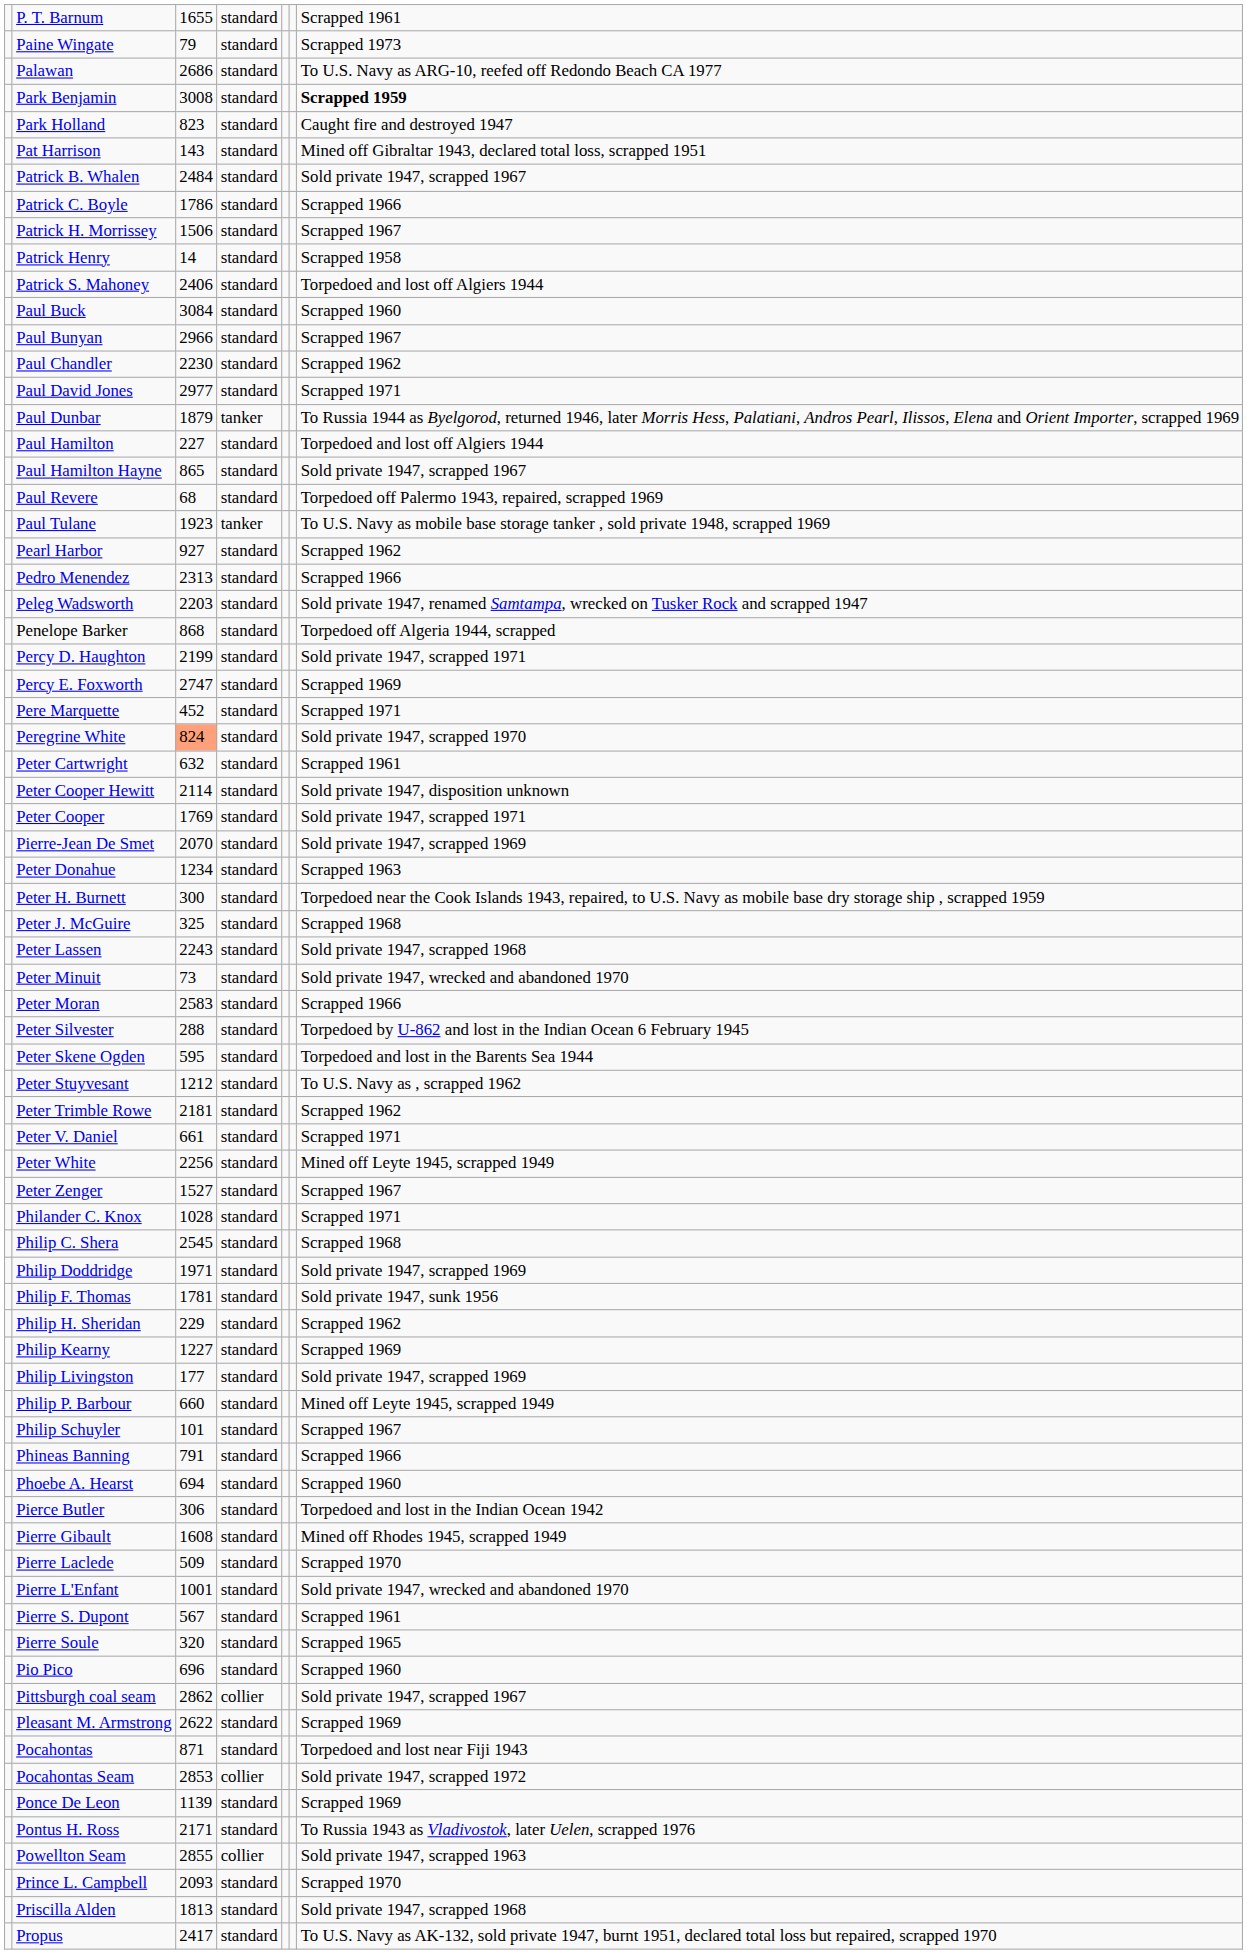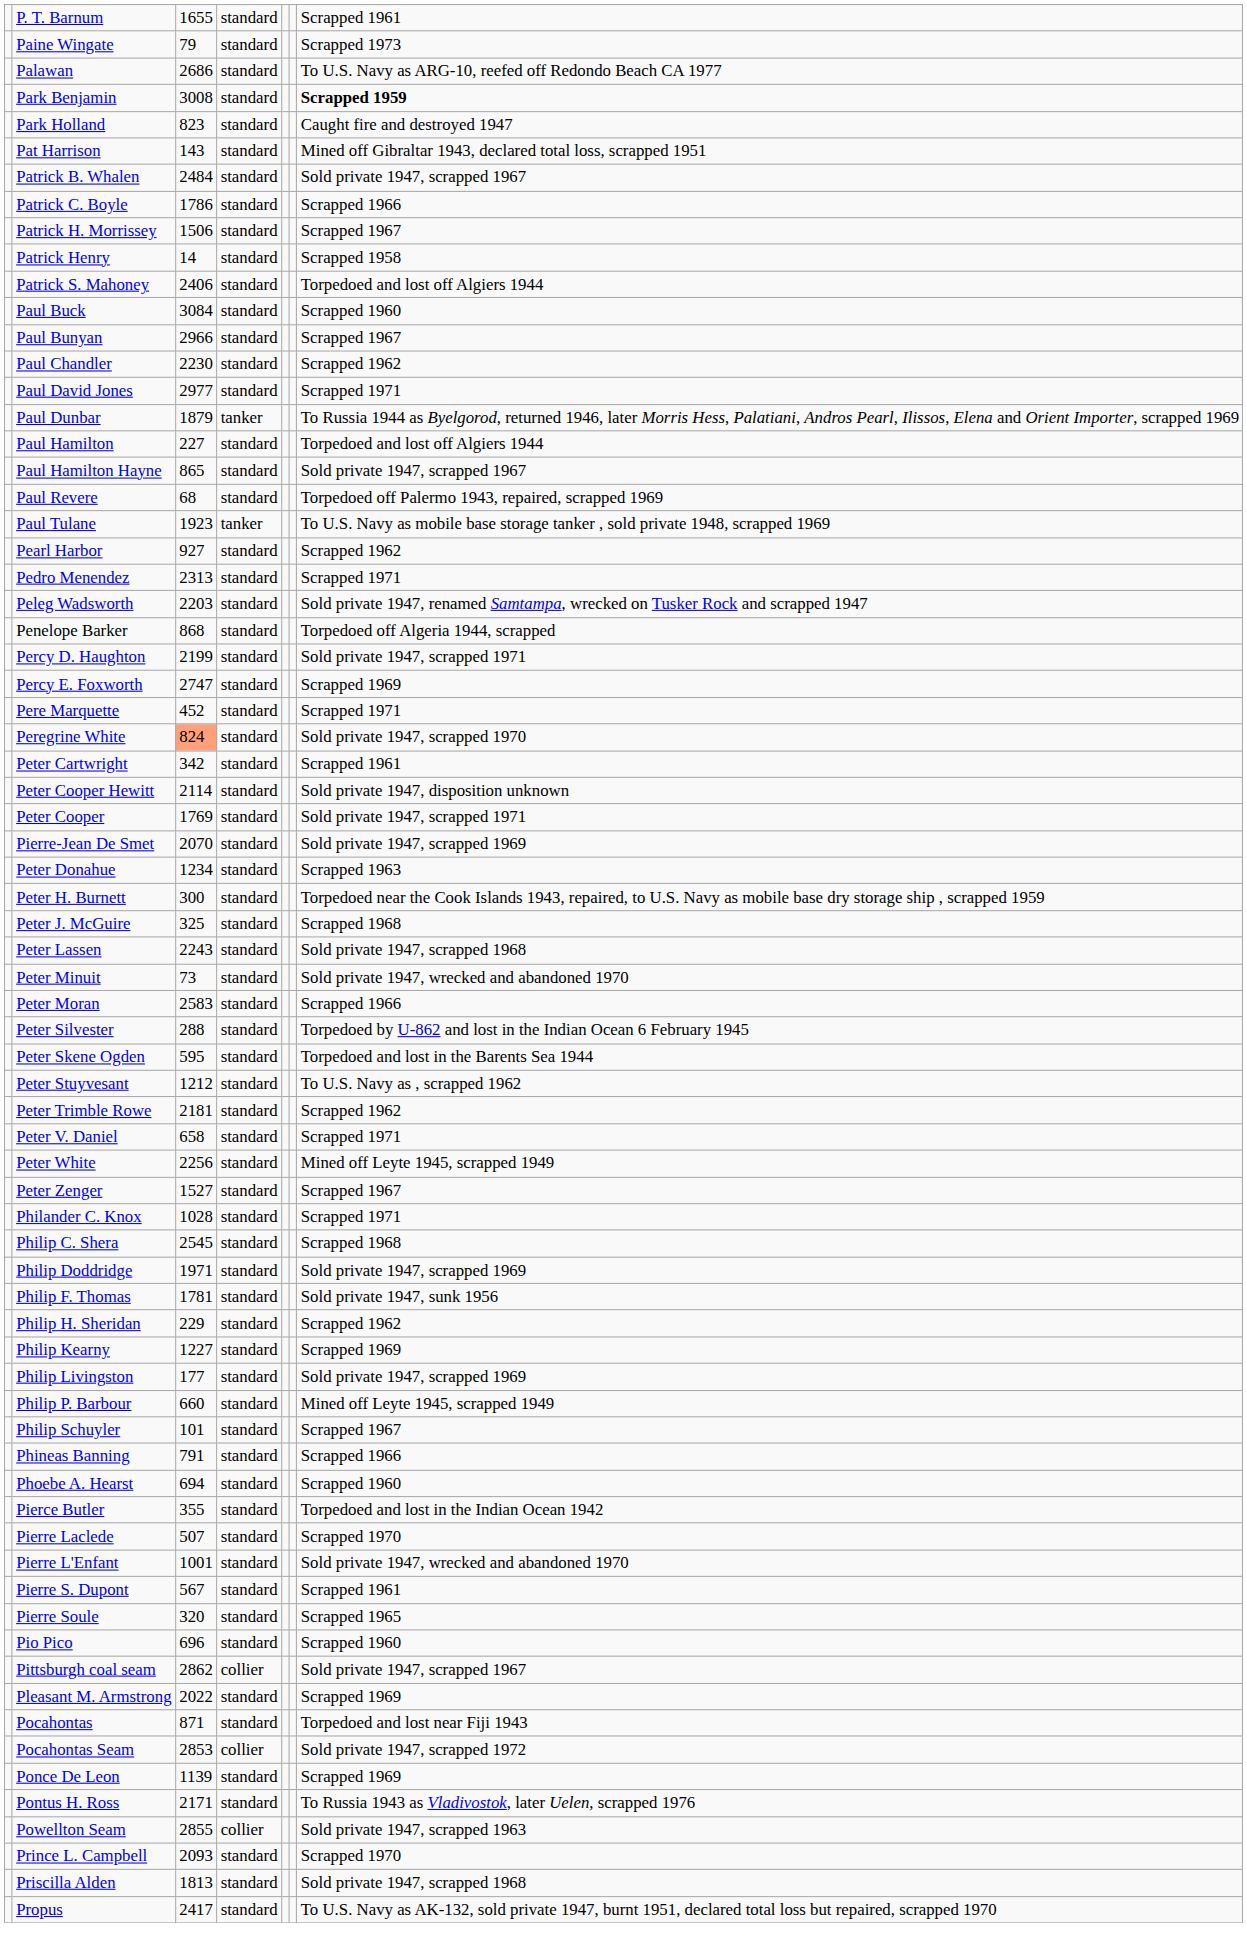 <table class="wikitable sortable sticky-header">
 <tr>
 <td></td>
 <td><a href='#'>P. T. Barnum</a></td>
 <td>1655</td>
 <td>standard</td>
 <td></td>
 <td></td>
 <td>Scrapped 1961</td>
 </tr>
 <tr>
 <td></td>
 <td><a href='#'>Paine Wingate</a></td>
 <td>79</td>
 <td>standard</td>
 <td></td>
 <td></td>
 <td>Scrapped 1973</td>
 </tr>
 <tr>
 <td></td>
 <td><a href='#'>Palawan</a></td>
 <td>2686</td>
 <td>standard</td>
 <td></td>
 <td></td>
 <td>To U.S. Navy as  ARG-10, reefed off Redondo Beach CA 1977</td>
 </tr>
 <tr>
 <td></td>
 <td><a href='#'>Park Benjamin</a></td>
 <td>3008</td>
 <td>standard</td>
 <td></td>
 <td></td>
 <td><strong>Scrapped 1959</strong></td>
 </tr>
 <tr>
 <td></td>
 <td><a href='#'>Park Holland</a></td>
 <td>823</td>
 <td>standard</td>
 <td></td>
 <td></td>
 <td>Caught fire and destroyed 1947</td>
 </tr>
 <tr>
 <td></td>
 <td><a href='#'>Pat Harrison</a></td>
 <td>143</td>
 <td>standard</td>
 <td></td>
 <td></td>
 <td>Mined off Gibraltar 1943, declared total loss, scrapped 1951</td>
 </tr>
 <tr>
 <td></td>
 <td><a href='#'>Patrick B. Whalen</a></td>
 <td>2484</td>
 <td>standard</td>
 <td></td>
 <td></td>
 <td>Sold private 1947, scrapped 1967</td>
 </tr>
 <tr>
 <td></td>
 <td><a href='#'>Patrick C. Boyle</a></td>
 <td>1786</td>
 <td>standard</td>
 <td></td>
 <td></td>
 <td>Scrapped 1966</td>
 </tr>
 <tr>
 <td></td>
 <td><a href='#'>Patrick H. Morrissey</a></td>
 <td>1506</td>
 <td>standard</td>
 <td></td>
 <td></td>
 <td>Scrapped 1967</td>
 </tr>
 <tr>
 <td></td>
 <td><a href='#'>Patrick Henry</a></td>
 <td>14</td>
 <td>standard</td>
 <td></td>
 <td></td>
 <td>Scrapped 1958</td>
 </tr>
 <tr>
 <td></td>
 <td><a href='#'>Patrick S. Mahoney</a></td>
 <td>2406</td>
 <td>standard</td>
 <td></td>
 <td></td>
 <td>Torpedoed and lost off Algiers 1944</td>
 </tr>
 <tr>
 <td></td>
 <td><a href='#'>Paul Buck</a></td>
 <td>3084</td>
 <td>standard</td>
 <td></td>
 <td></td>
 <td>Scrapped 1960</td>
 </tr>
 <tr>
 <td></td>
 <td><a href='#'>Paul Bunyan</a></td>
 <td>2966</td>
 <td>standard</td>
 <td></td>
 <td></td>
 <td>Scrapped 1967</td>
 </tr>
 <tr>
 <td></td>
 <td><a href='#'>Paul Chandler</a></td>
 <td>2230</td>
 <td>standard</td>
 <td></td>
 <td></td>
 <td>Scrapped 1962</td>
 </tr>
 <tr>
 <td></td>
 <td><a href='#'>Paul David Jones</a></td>
 <td>2977</td>
 <td>standard</td>
 <td></td>
 <td></td>
 <td>Scrapped 1971</td>
 </tr>
 <tr>
 <td></td>
 <td><a href='#'>Paul Dunbar</a></td>
 <td>1879</td>
 <td>tanker</td>
 <td></td>
 <td></td>
 <td>To Russia 1944 as <em>Byelgorod</em>, returned 1946, later <em>Morris Hess</em>, <em>Palatiani</em>, <em>Andros Pearl</em>, <em>Ilissos</em>, <em>Elena</em> and <em>Orient Importer</em>, scrapped 1969</td>
 </tr>
 <tr>
 <td></td>
 <td><a href='#'>Paul Hamilton</a></td>
 <td>227</td>
 <td>standard</td>
 <td></td>
 <td></td>
 <td>Torpedoed and lost off Algiers 1944</td>
 </tr>
 <tr>
 <td></td>
 <td><a href='#'>Paul Hamilton Hayne</a></td>
 <td>865</td>
 <td>standard</td>
 <td></td>
 <td></td>
 <td>Sold private 1947, scrapped 1967</td>
 </tr>
 <tr>
 <td></td>
 <td><a href='#'>Paul Revere</a></td>
 <td>68</td>
 <td>standard</td>
 <td></td>
 <td></td>
 <td>Torpedoed off Palermo 1943, repaired, scrapped 1969</td>
 </tr>
 <tr>
 <td></td>
 <td><a href='#'>Paul Tulane</a></td>
 <td>1923</td>
 <td>tanker</td>
 <td></td>
 <td></td>
 <td>To U.S. Navy as mobile base storage tanker , sold private 1948, scrapped 1969</td>
 </tr>
 <tr>
 <td></td>
 <td><a href='#'>Pearl Harbor</a></td>
 <td>927</td>
 <td>standard</td>
 <td></td>
 <td></td>
 <td>Scrapped 1962</td>
 </tr>
 <tr>
 <td></td>
 <td><a href='#'>Pedro Menendez</a></td>
 <td>2313</td>
 <td>standard</td>
 <td></td>
 <td></td>
-<td>Scrapped 1966</td>
+<td>Scrapped 1971</td>
 </tr>
 <tr>
 <td></td>
 <td><a href='#'>Peleg Wadsworth</a></td>
 <td>2203</td>
 <td>standard</td>
 <td></td>
 <td></td>
 <td>Sold private 1947, renamed <em><a href='#'>Samtampa</a></em>, wrecked on <a href='#'>Tusker Rock</a> and scrapped 1947</td>
 </tr>
 <tr>
 <td></td>
 <td>Penelope Barker</td>
 <td>868</td>
 <td>standard</td>
 <td></td>
 <td></td>
 <td>Torpedoed off Algeria 1944, scrapped</td>
 </tr>
 <tr>
 <td></td>
 <td><a href='#'>Percy D. Haughton</a></td>
 <td>2199</td>
 <td>standard</td>
 <td></td>
 <td></td>
 <td>Sold private 1947, scrapped 1971</td>
 </tr>
 <tr>
 <td></td>
 <td><a href='#'>Percy E. Foxworth</a></td>
 <td>2747</td>
 <td>standard</td>
 <td></td>
 <td></td>
 <td>Scrapped 1969</td>
 </tr>
 <tr>
 <td></td>
 <td><a href='#'>Pere Marquette</a></td>
 <td>452</td>
 <td>standard</td>
 <td></td>
 <td></td>
 <td>Scrapped 1971</td>
 </tr>
 <tr>
 <td></td>
 <td><a href='#'>Peregrine White</a></td>
 <td style="background: lightsalmon;">824</td>
 <td>standard</td>
 <td></td>
 <td></td>
 <td>Sold private 1947, scrapped 1970</td>
 </tr>
 <tr>
 <td></td>
 <td><a href='#'>Peter Cartwright</a></td>
-<td>632</td>
+<td>342</td>
 <td>standard</td>
 <td></td>
 <td></td>
 <td>Scrapped 1961</td>
 </tr>
 <tr>
 <td></td>
 <td><a href='#'>Peter Cooper Hewitt</a></td>
 <td>2114</td>
 <td>standard</td>
 <td></td>
 <td></td>
 <td>Sold private 1947, disposition unknown</td>
 </tr>
 <tr>
 <td></td>
 <td><a href='#'>Peter Cooper</a></td>
 <td>1769</td>
 <td>standard</td>
 <td></td>
 <td></td>
 <td>Sold private 1947, scrapped 1971</td>
 </tr>
 <tr>
 <td></td>
 <td><a href='#'>Pierre-Jean De Smet</a></td>
 <td>2070</td>
 <td>standard</td>
 <td></td>
 <td></td>
 <td>Sold private 1947, scrapped 1969</td>
 </tr>
 <tr>
 <td></td>
 <td><a href='#'>Peter Donahue</a></td>
 <td>1234</td>
 <td>standard</td>
 <td></td>
 <td></td>
 <td>Scrapped 1963</td>
 </tr>
 <tr>
 <td></td>
 <td><a href='#'>Peter H. Burnett</a></td>
 <td>300</td>
 <td>standard</td>
 <td></td>
 <td></td>
 <td>Torpedoed near the Cook Islands 1943, repaired, to U.S. Navy as mobile base dry storage ship , scrapped 1959</td>
 </tr>
 <tr>
 <td></td>
 <td><a href='#'>Peter J. McGuire</a></td>
 <td>325</td>
 <td>standard</td>
 <td></td>
 <td></td>
 <td>Scrapped 1968</td>
 </tr>
 <tr>
 <td></td>
 <td><a href='#'>Peter Lassen</a></td>
 <td>2243</td>
 <td>standard</td>
 <td></td>
 <td></td>
 <td>Sold private 1947, scrapped 1968</td>
 </tr>
 <tr>
 <td></td>
 <td><a href='#'>Peter Minuit</a></td>
 <td>73</td>
 <td>standard</td>
 <td></td>
 <td></td>
 <td>Sold private 1947, wrecked and abandoned 1970</td>
 </tr>
 <tr>
 <td></td>
 <td><a href='#'>Peter Moran</a></td>
 <td>2583</td>
 <td>standard</td>
 <td></td>
 <td></td>
 <td>Scrapped 1966</td>
 </tr>
 <tr>
 <td></td>
 <td><a href='#'>Peter Silvester</a></td>
 <td>288</td>
 <td>standard</td>
 <td></td>
 <td></td>
 <td>Torpedoed by <a href='#'>U-862</a> and lost in the Indian Ocean 6 February 1945</td>
 </tr>
 <tr>
 <td></td>
 <td><a href='#'>Peter Skene Ogden</a></td>
 <td>595</td>
 <td>standard</td>
 <td></td>
 <td></td>
 <td>Torpedoed and lost in the Barents Sea 1944</td>
 </tr>
 <tr>
 <td></td>
 <td><a href='#'>Peter Stuyvesant</a></td>
 <td>1212</td>
 <td>standard</td>
 <td></td>
 <td></td>
 <td>To U.S. Navy as , scrapped 1962</td>
 </tr>
 <tr>
 <td></td>
 <td><a href='#'>Peter Trimble Rowe</a></td>
 <td>2181</td>
 <td>standard</td>
 <td></td>
 <td></td>
 <td>Scrapped 1962</td>
 </tr>
 <tr>
 <td></td>
 <td><a href='#'>Peter V. Daniel</a></td>
-<td>661</td>
+<td>658</td>
 <td>standard</td>
 <td></td>
 <td></td>
 <td>Scrapped 1971</td>
 </tr>
 <tr>
 <td></td>
 <td><a href='#'>Peter White</a></td>
 <td>2256</td>
 <td>standard</td>
 <td></td>
 <td></td>
 <td>Mined off Leyte 1945, scrapped 1949</td>
 </tr>
 <tr>
 <td></td>
 <td><a href='#'>Peter Zenger</a></td>
 <td>1527</td>
 <td>standard</td>
 <td></td>
 <td></td>
 <td>Scrapped 1967</td>
 </tr>
 <tr>
 <td></td>
 <td><a href='#'>Philander C. Knox</a></td>
 <td>1028</td>
 <td>standard</td>
 <td></td>
 <td></td>
 <td>Scrapped 1971</td>
 </tr>
 <tr>
 <td></td>
 <td><a href='#'>Philip C. Shera</a></td>
 <td>2545</td>
 <td>standard</td>
 <td></td>
 <td></td>
 <td>Scrapped 1968</td>
 </tr>
 <tr>
 <td></td>
 <td><a href='#'>Philip Doddridge</a></td>
 <td>1971</td>
 <td>standard</td>
 <td></td>
 <td></td>
 <td>Sold private 1947, scrapped 1969</td>
 </tr>
 <tr>
 <td></td>
 <td><a href='#'>Philip F. Thomas</a></td>
 <td>1781</td>
 <td>standard</td>
 <td></td>
 <td></td>
 <td>Sold private 1947, sunk 1956</td>
 </tr>
 <tr>
 <td></td>
 <td><a href='#'>Philip H. Sheridan</a></td>
 <td>229</td>
 <td>standard</td>
 <td></td>
 <td></td>
 <td>Scrapped 1962</td>
 </tr>
 <tr>
 <td></td>
 <td><a href='#'>Philip Kearny</a></td>
 <td>1227</td>
 <td>standard</td>
 <td></td>
 <td></td>
 <td>Scrapped 1969</td>
 </tr>
 <tr>
 <td></td>
 <td><a href='#'>Philip Livingston</a></td>
 <td>177</td>
 <td>standard</td>
 <td></td>
 <td></td>
 <td>Sold private 1947, scrapped 1969</td>
 </tr>
 <tr>
 <td></td>
 <td><a href='#'>Philip P. Barbour</a></td>
 <td>660</td>
 <td>standard</td>
 <td></td>
 <td></td>
 <td>Mined off Leyte 1945, scrapped 1949</td>
 </tr>
 <tr>
 <td></td>
 <td><a href='#'>Philip Schuyler</a></td>
 <td>101</td>
 <td>standard</td>
 <td></td>
 <td></td>
 <td>Scrapped 1967</td>
 </tr>
 <tr>
 <td></td>
 <td><a href='#'>Phineas Banning</a></td>
 <td>791</td>
 <td>standard</td>
 <td></td>
 <td></td>
 <td>Scrapped 1966</td>
 </tr>
 <tr>
 <td></td>
 <td><a href='#'>Phoebe A. Hearst</a></td>
 <td>694</td>
 <td>standard</td>
 <td></td>
 <td></td>
 <td>Scrapped 1960</td>
 </tr>
 <tr>
 <td></td>
 <td><a href='#'>Pierce Butler</a></td>
-<td>306</td>
+<td>355</td>
 <td>standard</td>
 <td></td>
 <td></td>
 <td>Torpedoed and lost in the Indian Ocean 1942</td>
 </tr>
 <tr>
 <td></td>
-<td><a href='#'>Pierre Gibault</a></td>
-<td>1608</td>
-<td>standard</td>
-<td></td>
-<td></td>
-<td>Mined off Rhodes 1945, scrapped 1949</td>
-</tr>
-<tr>
-<td></td>
 <td><a href='#'>Pierre Laclede</a></td>
-<td>509</td>
+<td>507</td>
 <td>standard</td>
 <td></td>
 <td></td>
 <td>Scrapped 1970</td>
 </tr>
 <tr>
 <td></td>
 <td><a href='#'>Pierre L'Enfant</a></td>
 <td>1001</td>
 <td>standard</td>
 <td></td>
 <td></td>
 <td>Sold private 1947, wrecked and abandoned 1970</td>
 </tr>
 <tr>
 <td></td>
 <td><a href='#'>Pierre S. Dupont</a></td>
 <td>567</td>
 <td>standard</td>
 <td></td>
 <td></td>
 <td>Scrapped 1961</td>
 </tr>
 <tr>
 <td></td>
 <td><a href='#'>Pierre Soule</a></td>
 <td>320</td>
 <td>standard</td>
 <td></td>
 <td></td>
 <td>Scrapped 1965</td>
 </tr>
 <tr>
 <td></td>
 <td><a href='#'>Pio Pico</a></td>
 <td>696</td>
 <td>standard</td>
 <td></td>
 <td></td>
 <td>Scrapped 1960</td>
 </tr>
 <tr>
 <td></td>
 <td><a href='#'>Pittsburgh coal seam</a></td>
 <td>2862</td>
 <td>collier</td>
 <td></td>
 <td></td>
 <td>Sold private 1947, scrapped 1967</td>
 </tr>
 <tr>
 <td></td>
 <td><a href='#'>Pleasant M. Armstrong</a></td>
-<td>2622</td>
+<td>2022</td>
 <td>standard</td>
 <td></td>
 <td></td>
 <td>Scrapped 1969</td>
 </tr>
 <tr>
 <td></td>
 <td><a href='#'>Pocahontas</a></td>
 <td>871</td>
 <td>standard</td>
 <td></td>
 <td></td>
 <td>Torpedoed and lost near Fiji 1943</td>
 </tr>
 <tr>
 <td></td>
 <td><a href='#'>Pocahontas Seam</a></td>
 <td>2853</td>
 <td>collier</td>
 <td></td>
 <td></td>
 <td>Sold private 1947, scrapped 1972</td>
 </tr>
 <tr>
 <td></td>
 <td><a href='#'>Ponce De Leon</a></td>
 <td>1139</td>
 <td>standard</td>
 <td></td>
 <td></td>
 <td>Scrapped 1969</td>
 </tr>
 <tr>
 <td></td>
 <td><a href='#'>Pontus H. Ross</a></td>
 <td>2171</td>
 <td>standard</td>
 <td></td>
 <td></td>
 <td>To Russia 1943 as <em><a href='#'>Vladivostok</a></em>, later <em>Uelen</em>, scrapped 1976</td>
 </tr>
 <tr>
 <td></td>
 <td><a href='#'>Powellton Seam</a></td>
 <td>2855</td>
 <td>collier</td>
 <td></td>
 <td></td>
 <td>Sold private 1947, scrapped 1963</td>
 </tr>
 <tr>
 <td></td>
 <td><a href='#'>Prince L. Campbell</a></td>
 <td>2093</td>
 <td>standard</td>
 <td></td>
 <td></td>
 <td>Scrapped 1970</td>
 </tr>
 <tr>
 <td></td>
 <td><a href='#'>Priscilla Alden</a></td>
 <td>1813</td>
 <td>standard</td>
 <td></td>
 <td></td>
 <td>Sold private 1947, scrapped 1968</td>
 </tr>
 <tr>
 <td></td>
 <td><a href='#'>Propus</a></td>
 <td>2417</td>
 <td>standard</td>
 <td></td>
 <td></td>
 <td>To U.S. Navy as AK-132, sold private 1947, burnt 1951, declared total loss but repaired, scrapped 1970</td>
 </tr>
 </table>
